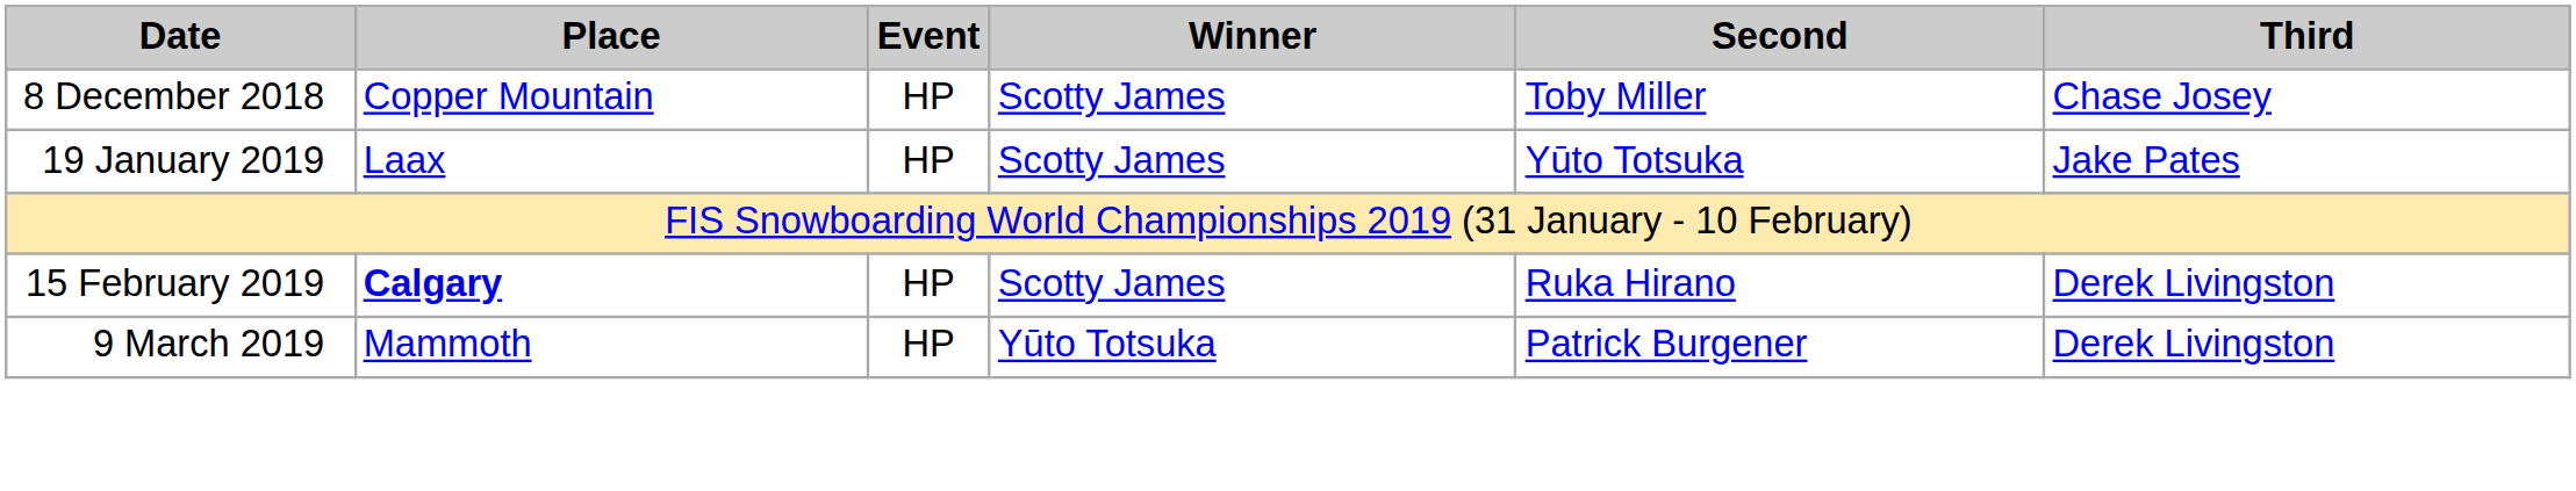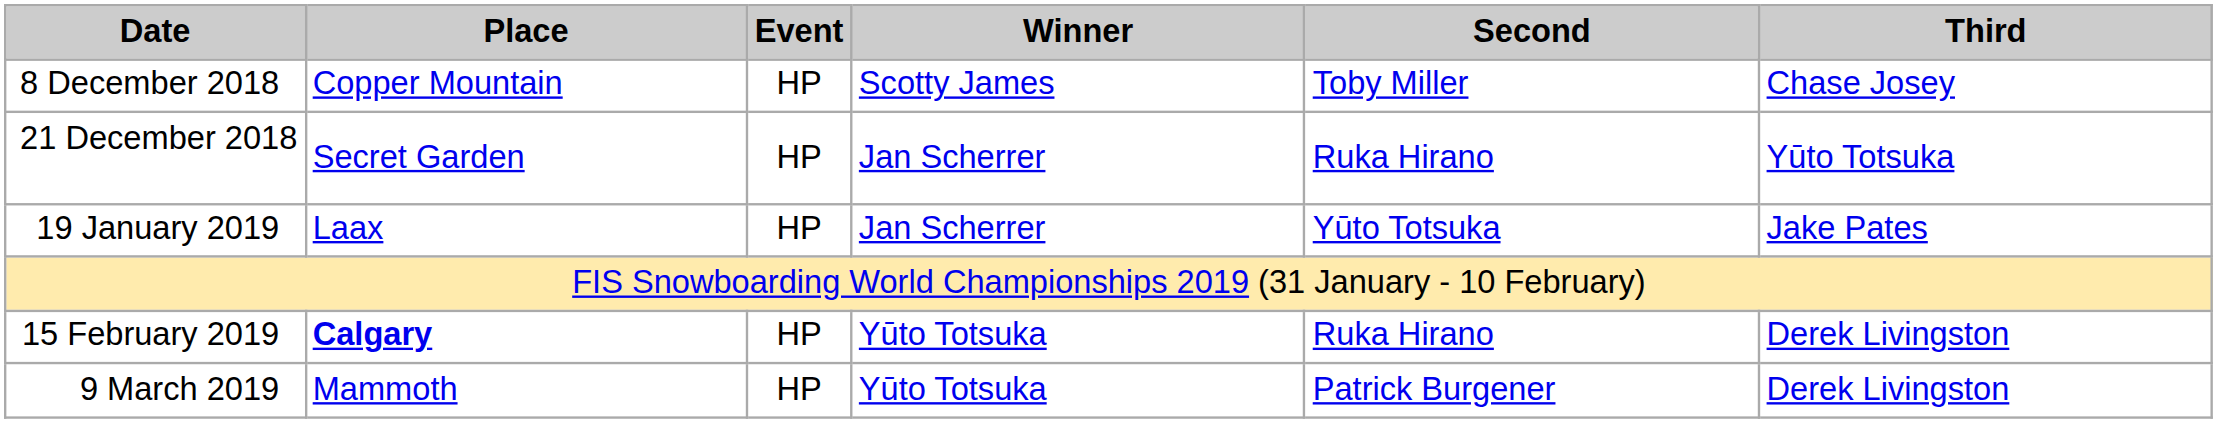 <table class="wikitable plainrowheaders" style="background:#fff; font-size:86%; line-height:16px; border:grey solid 1px; border-collapse:collapse;">
 <tr>
 <th scope="col" style="background:#ccc; width:120px;">Date</th>
 <th scope="col" style="background:#ccc; width:180px;">Place</th>
 <th scope="col" style="background:#ccc; width:30px;">Event</th>
 <th scope="col" style="background:#ccc; width:185px;">Winner</th>
 <th scope="col" style="background:#ccc; width:185px;">Second</th>
 <th scope="col" style="background:#ccc; width:185px;">Third</th>
 </tr>
 <tr>
 <td align="right">8 December 2018  </td>
 <td> <a href='#'>Copper Mountain</a></td>
 <td align="center">HP</td>
 <td> <a href='#'>Scotty James</a></td>
 <td> <a href='#'>Toby Miller</a></td>
 <td> <a href='#'>Chase Josey</a></td>
 </tr>
 <tr>
+<td align="right">21 December 2018  </td>
+<td> <a href='#'>Secret Garden</a></td>
+<td align="center">HP</td>
+<td> <a href='#'>Jan Scherrer</a></td>
+<td> <a href='#'>Ruka Hirano</a></td>
+<td> <a href='#'>Yūto Totsuka</a></td>
+</tr>
+<tr>
 <td align="right">19 January 2019  </td>
 <td> <a href='#'>Laax</a></td>
 <td align="center">HP</td>
-<td> <a href='#'>Scotty James</a></td>
+<td> <a href='#'>Jan Scherrer</a></td>
 <td> <a href='#'>Yūto Totsuka</a></td>
 <td> <a href='#'>Jake Pates</a></td>
 </tr>
 <tr style="background:#FFEBAD">
 <td colspan="6" align="middle"><a href='#'>FIS Snowboarding World Championships 2019</a>  (31 January - 10 February)</td>
 </tr>
 <tr>
 <td align="right">15 February 2019  </td>
 <td><strong> <a href='#'>Calgary</a></strong></td>
 <td align="center">HP</td>
-<td> <a href='#'>Scotty James</a></td>
+<td> <a href='#'>Yūto Totsuka</a></td>
 <td> <a href='#'>Ruka Hirano</a></td>
 <td> <a href='#'>Derek Livingston</a></td>
 </tr>
 <tr>
 <td align="right">9 March 2019  </td>
 <td> <a href='#'>Mammoth</a></td>
 <td align="center">HP</td>
 <td> <a href='#'>Yūto Totsuka</a></td>
 <td> <a href='#'>Patrick Burgener</a></td>
 <td> <a href='#'>Derek Livingston</a></td>
 </tr>
 </table>
